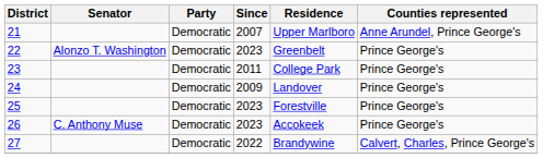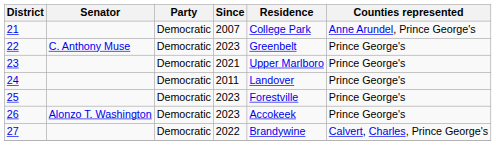 <table class= "sortable wikitable">
 <tr>
 <th>District</th>
 <th>Senator</th>
 <th>Party</th>
 <th>Since</th>
 <th>Residence</th>
 <th>Counties represented</th>
 </tr>
 <tr>
 <td><a href='#'>21</a></td>
 <td></td>
 <td>Democratic</td>
 <td>2007</td>
-<td><a href='#'>Upper Marlboro</a></td>
+<td><a href='#'>College Park</a></td>
 <td><a href='#'>Anne Arundel</a>, Prince George's</td>
 </tr>
 <tr>
 <td><a href='#'>22</a></td>
-<td><a href='#'>Alonzo T. Washington</a></td>
+<td><a href='#'>C. Anthony Muse</a></td>
 <td>Democratic</td>
 <td>2023</td>
 <td><a href='#'>Greenbelt</a></td>
 <td>Prince George's</td>
 </tr>
 <tr>
 <td><a href='#'>23</a></td>
 <td></td>
 <td>Democratic</td>
-<td>2011</td>
-<td><a href='#'>College Park</a></td>
+<td>2021</td>
+<td><a href='#'>Upper Marlboro</a></td>
 <td>Prince George's</td>
 </tr>
 <tr>
 <td><a href='#'>24</a></td>
 <td></td>
 <td>Democratic</td>
-<td>2009</td>
+<td>2011</td>
 <td><a href='#'>Landover</a></td>
 <td>Prince George's</td>
 </tr>
 <tr>
 <td><a href='#'>25</a></td>
 <td></td>
 <td>Democratic</td>
 <td>2023</td>
 <td><a href='#'>Forestville</a></td>
 <td>Prince George's</td>
 </tr>
 <tr>
 <td><a href='#'>26</a></td>
-<td><a href='#'>C. Anthony Muse</a></td>
+<td><a href='#'>Alonzo T. Washington</a></td>
 <td>Democratic</td>
 <td>2023</td>
 <td><a href='#'>Accokeek</a></td>
 <td>Prince George's</td>
 </tr>
 <tr>
 <td><a href='#'>27</a></td>
 <td></td>
 <td>Democratic</td>
 <td>2022</td>
 <td><a href='#'>Brandywine</a></td>
 <td><a href='#'>Calvert</a>, <a href='#'>Charles</a>, Prince George's</td>
 </tr>
 <tr>
 </tr>
 </table>
